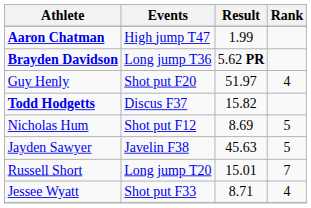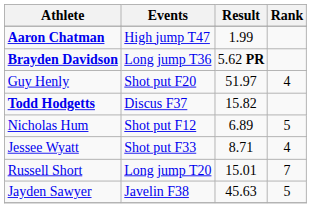 <table class=wikitable>
 <tr>
 <th>Athlete</th>
 <th>Events</th>
 <th>Result</th>
 <th>Rank</th>
 </tr>
 <tr>
 </tr>
 <tr>
 <td><strong><a href='#'>Aaron Chatman</a></strong></td>
 <td><a href='#'>High jump T47</a></td>
 <td align="center">1.99</td>
 <td align="center"></td>
 </tr>
 <tr>
 <td><strong><a href='#'>Brayden Davidson</a></strong></td>
 <td><a href='#'>Long jump T36</a></td>
 <td align="center">5.62 <strong>PR</strong></td>
 <td align="center"></td>
 </tr>
 <tr>
 <td><a href='#'>Guy Henly</a></td>
 <td><a href='#'>Shot put F20</a></td>
 <td align="center">51.97</td>
 <td align="center">4</td>
 </tr>
 <tr>
 <td><strong><a href='#'>Todd Hodgetts</a></strong></td>
 <td><a href='#'>Discus F37</a></td>
 <td align="center">15.82</td>
 <td align="center"></td>
 </tr>
 <tr>
 <td><a href='#'>Nicholas Hum</a></td>
 <td><a href='#'>Shot put F12</a></td>
-<td align="center">8.69</td>
+<td align="center">6.89</td>
 <td align="center">5</td>
+</tr>
+<tr>
+<td><a href='#'>Jessee Wyatt</a></td>
+<td><a href='#'>Shot put F33</a></td>
+<td align="center">8.71</td>
+<td align="center">4</td>
+</tr>
+<tr>
+<td><a href='#'>Russell Short</a></td>
+<td><a href='#'>Long jump T20</a></td>
+<td align="center">15.01</td>
+<td align="center">7</td>
 </tr>
 <tr>
 <td><a href='#'>Jayden Sawyer</a></td>
 <td><a href='#'>Javelin F38</a></td>
 <td align="center">45.63</td>
 <td align="center">5</td>
 </tr>
 <tr>
-<td><a href='#'>Russell Short</a></td>
-<td><a href='#'>Long jump T20</a></td>
-<td align="center">15.01</td>
-<td align="center">7</td>
-</tr>
-<tr>
-<td><a href='#'>Jessee Wyatt</a></td>
-<td><a href='#'>Shot put F33</a></td>
-<td align="center">8.71</td>
-<td align="center">4</td>
-</tr>
-<tr>
 </tr>
 </table>
